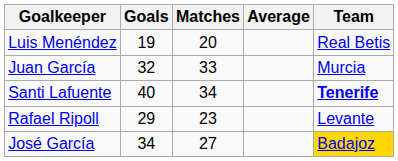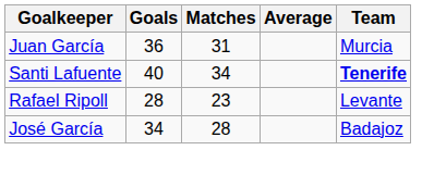 <table class="wikitable sortable" class="wikitable">
 <tr style="background:#ccc; text-align:center;">
 <th>Goalkeeper</th>
 <th>Goals</th>
 <th>Matches</th>
 <th>Average</th>
 <th>Team</th>
 </tr>
 <tr>
-<td> <a href='#'>Luis Menéndez</a></td>
-<td style="text-align:center;">19</td>
-<td style="text-align:center;">20</td>
-<td style="text-align:center;"></td>
-<td><a href='#'>Real Betis</a></td>
-</tr>
-<tr>
 <td> <a href='#'>Juan García</a></td>
-<td style="text-align:center;">32</td>
-<td style="text-align:center;">33</td>
+<td style="text-align:center;">36</td>
+<td style="text-align:center;">31</td>
 <td style="text-align:center;"></td>
 <td><a href='#'>Murcia</a></td>
 </tr>
 <tr>
 <td> <a href='#'>Santi Lafuente</a></td>
 <td style="text-align:center;">40</td>
 <td style="text-align:center;">34</td>
 <td style="text-align:center;"></td>
 <td><strong><a href='#'>Tenerife</a></strong></td>
 </tr>
 <tr>
 <td> <a href='#'>Rafael Ripoll</a></td>
-<td style="text-align:center;">29</td>
+<td style="text-align:center;">28</td>
 <td style="text-align:center;">23</td>
 <td style="text-align:center;"></td>
 <td><a href='#'>Levante</a></td>
 </tr>
 <tr>
 <td> <a href='#'>José García</a></td>
 <td style="text-align:center;">34</td>
-<td style="text-align:center;">27</td>
+<td style="text-align:center;">28</td>
 <td style="text-align:center;"></td>
-<td style="background: gold;"><a href='#'>Badajoz</a></td>
+<td><a href='#'>Badajoz</a></td>
 </tr>
 </table>
